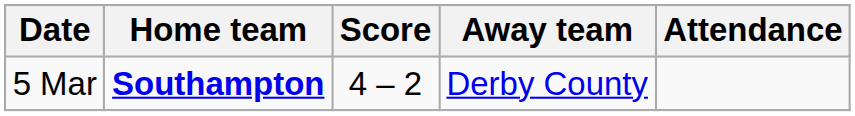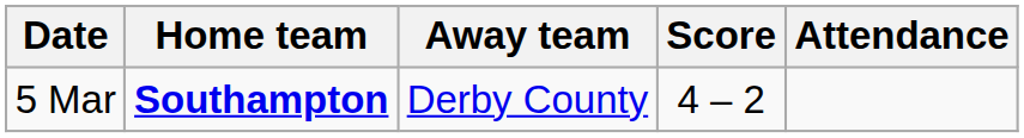 <table class="wikitable" style="text-align:center">
 <tr>
 <th>Date</th>
 <th>Home team</th>
+<th>Away team</th>
 <th>Score</th>
-<th>Away team</th>
 <th>Attendance</th>
 </tr>
 <tr>
 <td>5 Mar</td>
 <td><strong><a href='#'>Southampton</a></strong></td>
+<td><a href='#'>Derby County</a></td>
 <td>4 – 2</td>
-<td><a href='#'>Derby County</a></td>
 <td></td>
 </tr>
 </table>
